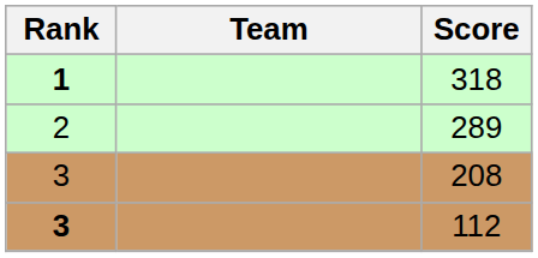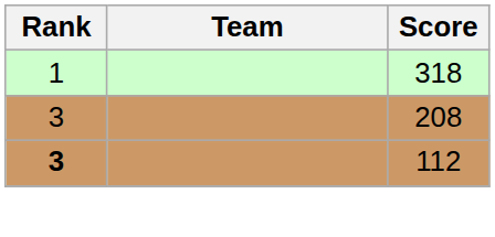 <table class="wikitable" style="text-align: center;">
 <tr>
 <th width=50>Rank</th>
 <th width=150>Team</th>
 <th width=50>Score</th>
 </tr>
 <tr bgcolor=#ccffcc>
-<td><strong>1</strong></td>
+<td>1</td>
 <td style="text-align:left;"></td>
 <td>318</td>
-</tr>
-<tr bgcolor=#ccffcc>
-<td>2</td>
-<td style="text-align:left;"></td>
-<td>289</td>
 </tr>
 <tr bgcolor=#cc9966>
 <td>3</td>
 <td style="text-align:left;"></td>
 <td>208</td>
 </tr>
 <tr bgcolor=#cc9966>
 <td><strong>3</strong></td>
 <td style="text-align:left;"></td>
 <td>112</td>
 </tr>
 <tr bgcolor=#cc9966>
 </tr>
 </table>
